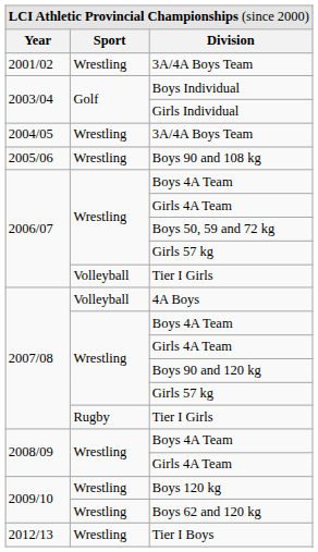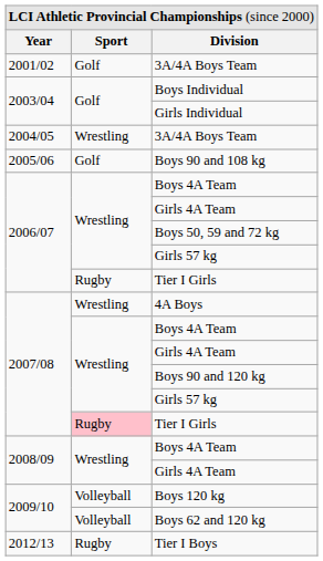 <table class="wikitable" style="float: right; font-size:75%; margin-left: 1em;">
 <tr>
 <td colspan=7 style="text-align:center; background:#e5e5e5;"><strong>LCI Athletic Provincial Championships</strong> (since 2000)</td>
 </tr>
 <tr>
 <th>Year</th>
 <th>Sport</th>
 <th>Division</th>
 </tr>
 <tr>
 <td>2001/02</td>
-<td>Wrestling<br></td>
+<td>Golf</td>
 <td>3A/4A Boys Team</td>
 </tr>
 <tr>
 <td rowspan=2>2003/04</td>
 <td rowspan=2>Golf</td>
 <td>Boys Individual</td>
 </tr>
 <tr>
 <td>Girls Individual</td>
 </tr>
 <tr>
 <td>2004/05</td>
 <td>Wrestling<br></td>
 <td>3A/4A Boys Team</td>
 </tr>
 <tr>
 <td>2005/06</td>
-<td>Wrestling<br></td>
+<td>Golf</td>
 <td>Boys 90 and 108 kg</td>
 </tr>
 <tr>
 <td rowspan=5>2006/07</td>
 <td rowspan=4>Wrestling<br></td>
 <td>Boys 4A Team</td>
 </tr>
 <tr>
 <td>Girls 4A Team</td>
 </tr>
 <tr>
 <td>Boys 50, 59 and 72 kg</td>
 </tr>
 <tr>
 <td>Girls 57 kg</td>
 </tr>
 <tr>
-<td>Volleyball</td>
+<td>Rugby</td>
 <td>Tier I Girls</td>
 </tr>
 <tr>
 <td rowspan=6>2007/08</td>
-<td>Volleyball</td>
+<td>Wrestling<br></td>
 <td>4A Boys</td>
 </tr>
 <tr>
 <td rowspan=4>Wrestling<br></td>
 <td>Boys 4A Team</td>
 </tr>
 <tr>
 <td>Girls 4A Team</td>
 </tr>
 <tr>
 <td>Boys 90 and 120 kg</td>
 </tr>
 <tr>
 <td>Girls 57 kg</td>
 </tr>
 <tr>
-<td>Rugby</td>
+<td style="background: pink;">Rugby</td>
 <td>Tier I Girls</td>
 </tr>
 <tr>
 <td rowspan=2>2008/09</td>
 <td rowspan=2>Wrestling<br></td>
 <td>Boys 4A Team</td>
 </tr>
 <tr>
 <td>Girls 4A Team</td>
 </tr>
 <tr>
 <td rowspan=2>2009/10</td>
-<td>Wrestling<br></td>
+<td>Volleyball</td>
 <td>Boys 120 kg</td>
 </tr>
 <tr>
-<td>Wrestling<br></td>
+<td>Volleyball</td>
 <td>Boys 62 and 120 kg</td>
 </tr>
 <tr>
 <td rowspan=2>2012/13</td>
-<td>Wrestling<br></td>
+<td>Rugby</td>
 <td>Tier I Boys</td>
 </tr>
 </table>
